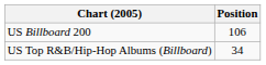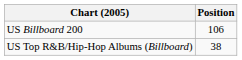 <table class="wikitable">
 <tr>
 <th>Chart (2005)</th>
 <th>Position</th>
 </tr>
 <tr>
 <td>US <em>Billboard</em> 200</td>
 <td align="center">106</td>
 </tr>
 <tr>
 <td>US Top R&B/Hip-Hop Albums (<em>Billboard</em>)</td>
-<td align="center">34</td>
+<td align="center">38</td>
 </tr>
 </table>
